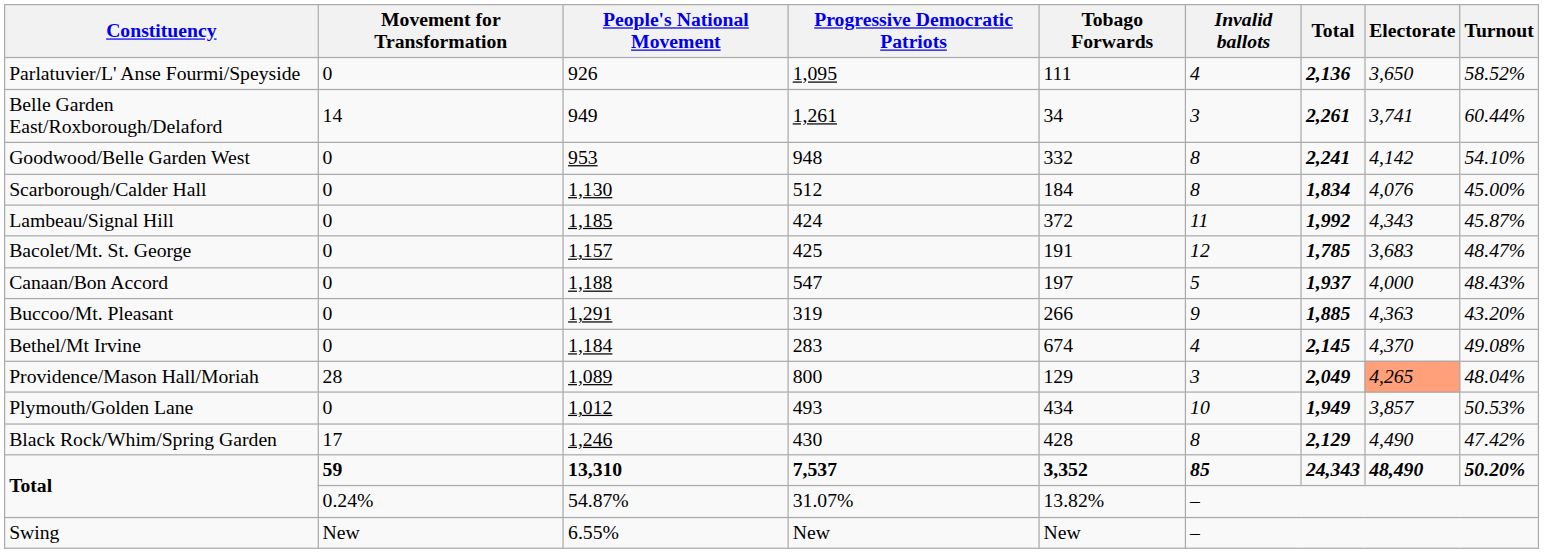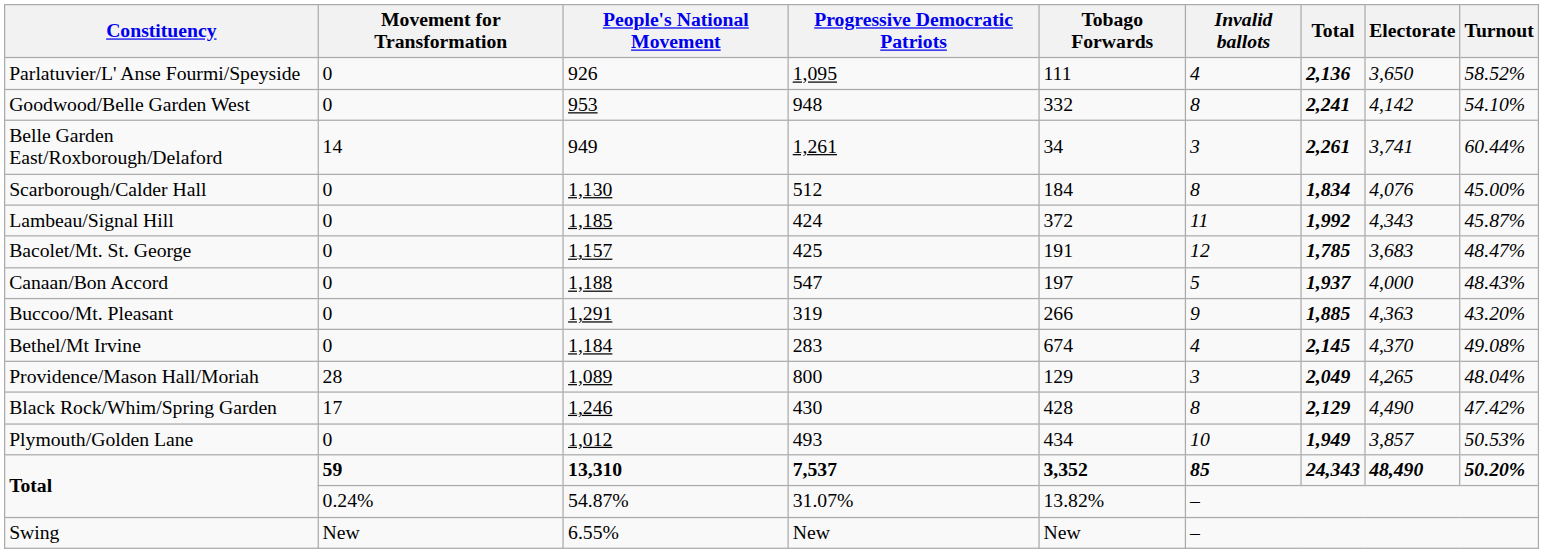 <table class="wikitable sortable">
 <tr>
 <th><a href='#'>Constituency</a></th>
 <th>Movement for Transformation</th>
 <th><a href='#'>People's National Movement</a></th>
 <th><a href='#'>Progressive Democratic Patriots</a></th>
 <th>Tobago Forwards</th>
 <th><em>Invalid ballots</em></th>
 <th>Total</th>
 <th>Electorate</th>
 <th>Turnout</th>
 </tr>
 <tr>
 <td>Parlatuvier/L' Anse Fourmi/Speyside</td>
 <td>0</td>
 <td>926</td>
 <td><u>1,095</u></td>
 <td>111</td>
 <td><em>4</em></td>
 <td><strong><em>2,136</em></strong></td>
 <td><em>3,650</em></td>
 <td><em>58.52%</em></td>
 </tr>
 <tr>
+<td>Goodwood/Belle Garden West</td>
+<td>0</td>
+<td><u>953</u></td>
+<td>948</td>
+<td>332</td>
+<td><em>8</em></td>
+<td><strong><em>2,241</em></strong></td>
+<td><em>4,142</em></td>
+<td><em>54.10%</em></td>
+</tr>
+<tr>
 <td>Belle Garden East/Roxborough/Delaford</td>
 <td>14</td>
 <td>949</td>
 <td><u>1,261</u></td>
 <td>34</td>
 <td><em>3</em></td>
 <td><strong><em>2,261</em></strong></td>
 <td><em>3,741</em></td>
 <td><em>60.44%</em></td>
-</tr>
-<tr>
-<td>Goodwood/Belle Garden West</td>
-<td>0</td>
-<td><u>953</u></td>
-<td>948</td>
-<td>332</td>
-<td><em>8</em></td>
-<td><strong><em>2,241</em></strong></td>
-<td><em>4,142</em></td>
-<td><em>54.10%</em></td>
 </tr>
 <tr>
 <td>Scarborough/Calder Hall</td>
 <td>0</td>
 <td><u>1,130</u></td>
 <td>512</td>
 <td>184</td>
 <td><em>8</em></td>
 <td><strong><em>1,834</em></strong></td>
 <td><em>4,076</em></td>
 <td><em>45.00%</em></td>
 </tr>
 <tr>
 <td>Lambeau/Signal Hill</td>
 <td>0</td>
 <td><u>1,185</u></td>
 <td>424</td>
 <td>372</td>
 <td><em>11</em></td>
 <td><strong><em>1,992</em></strong></td>
 <td><em>4,343</em></td>
 <td><em>45.87%</em></td>
 </tr>
 <tr>
 <td>Bacolet/Mt. St. George</td>
 <td>0</td>
 <td><u>1,157</u></td>
 <td>425</td>
 <td>191</td>
 <td><em>12</em></td>
 <td><strong><em>1,785</em></strong></td>
 <td><em>3,683</em></td>
 <td><em>48.47%</em></td>
 </tr>
 <tr>
 <td>Canaan/Bon Accord</td>
 <td>0</td>
 <td><u>1,188</u></td>
 <td>547</td>
 <td>197</td>
 <td><em>5</em></td>
 <td><strong><em>1,937</em></strong></td>
 <td><em>4,000</em></td>
 <td><em>48.43%</em></td>
 </tr>
 <tr>
 <td>Buccoo/Mt. Pleasant</td>
 <td>0</td>
 <td><u>1,291</u></td>
 <td>319</td>
 <td>266</td>
 <td><em>9</em></td>
 <td><strong><em>1,885</em></strong></td>
 <td><em>4,363</em></td>
 <td><em>43.20%</em></td>
 </tr>
 <tr>
 <td>Bethel/Mt Irvine</td>
 <td>0</td>
 <td><u>1,184</u></td>
 <td>283</td>
 <td>674</td>
 <td><em>4</em></td>
 <td><strong><em>2,145</em></strong></td>
 <td><em>4,370</em></td>
 <td><em>49.08%</em></td>
 </tr>
 <tr>
 <td>Providence/Mason Hall/Moriah</td>
 <td>28</td>
 <td><u>1,089</u></td>
 <td>800</td>
 <td>129</td>
 <td><em>3</em></td>
 <td><strong><em>2,049</em></strong></td>
-<td style="background: lightsalmon;"><em>4,265</em></td>
+<td><em>4,265</em></td>
 <td><em>48.04%</em></td>
+</tr>
+<tr>
+<td>Black Rock/Whim/Spring Garden</td>
+<td>17</td>
+<td><u>1,246</u></td>
+<td>430</td>
+<td>428</td>
+<td><em>8</em></td>
+<td><strong><em>2,129</em></strong></td>
+<td><em>4,490</em></td>
+<td><em>47.42%</em></td>
 </tr>
 <tr>
 <td>Plymouth/Golden Lane</td>
 <td>0</td>
 <td><u>1,012</u></td>
 <td>493</td>
 <td>434</td>
 <td><em>10</em></td>
 <td><strong><em>1,949</em></strong></td>
 <td><em>3,857</em></td>
 <td><em>50.53%</em></td>
-</tr>
-<tr>
-<td>Black Rock/Whim/Spring Garden</td>
-<td>17</td>
-<td><u>1,246</u></td>
-<td>430</td>
-<td>428</td>
-<td><em>8</em></td>
-<td><strong><em>2,129</em></strong></td>
-<td><em>4,490</em></td>
-<td><em>47.42%</em></td>
 </tr>
 <tr>
 <td rowspan="2"><strong>Total</strong></td>
 <td><strong>59</strong></td>
 <td><strong>13,310</strong></td>
 <td><strong>7,537</strong></td>
 <td><strong>3,352</strong></td>
 <td><strong><em>85</em></strong></td>
 <td><strong><em>24,343</em></strong></td>
 <td><strong><em>48,490</em></strong></td>
 <td><strong><em>50.20%</em></strong></td>
 </tr>
 <tr>
 <td>0.24%</td>
 <td>54.87%</td>
 <td>31.07%</td>
 <td>13.82%</td>
 <td colspan="4">–</td>
 </tr>
 <tr>
 <td>Swing</td>
 <td>New</td>
 <td> 6.55%</td>
 <td>New</td>
 <td>New</td>
 <td colspan="4">–</td>
 </tr>
 </table>
